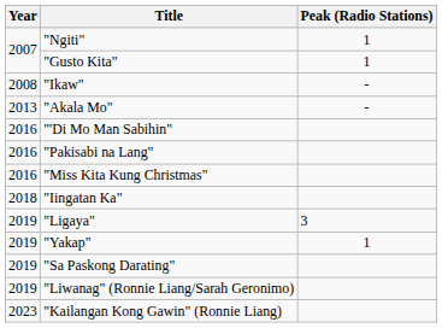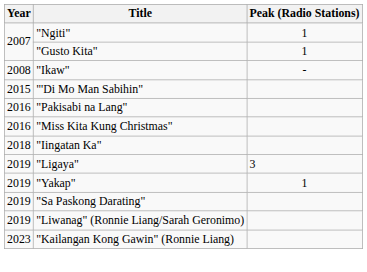 <table class="wikitable">
 <tr bgcolor="#CCCCCC">
 <th>Year</th>
 <th>Title</th>
 <th>Peak (Radio Stations)</th>
 </tr>
 <tr>
 <td rowspan="2">2007</td>
 <td>"Ngiti"</td>
 <td align="center">1</td>
 </tr>
 <tr>
 <td>"Gusto Kita"</td>
 <td align="center">1</td>
 </tr>
 <tr>
 <td>2008</td>
 <td>"Ikaw"</td>
 <td align="center">-</td>
 </tr>
 <tr>
-<td>2013</td>
-<td>"Akala Mo"</td>
-<td align="center">-</td>
-</tr>
-<tr>
-<td>2016</td>
+<td>2015</td>
 <td>"'Di Mo Man Sabihin"</td>
 <td></td>
 </tr>
 <tr>
 <td>2016</td>
 <td>"Pakisabi na Lang"</td>
 <td></td>
 </tr>
 <tr>
 <td>2016</td>
 <td>"Miss Kita Kung Christmas"</td>
 <td></td>
 </tr>
 <tr>
 <td>2018</td>
 <td>"Iingatan Ka"</td>
 <td></td>
 </tr>
 <tr>
 <td>2019</td>
 <td>"Ligaya"</td>
 <td>3</td>
 </tr>
 <tr>
 <td>2019</td>
 <td>"Yakap"</td>
 <td align="center">1</td>
 </tr>
 <tr>
 <td>2019</td>
 <td>"Sa Paskong Darating"</td>
 <td></td>
 </tr>
 <tr>
 <td>2019</td>
 <td>"Liwanag" (Ronnie Liang/Sarah Geronimo)</td>
 <td></td>
 </tr>
 <tr>
 <td>2023</td>
 <td>"Kailangan Kong Gawin" (Ronnie Liang)</td>
 </tr>
 </table>
